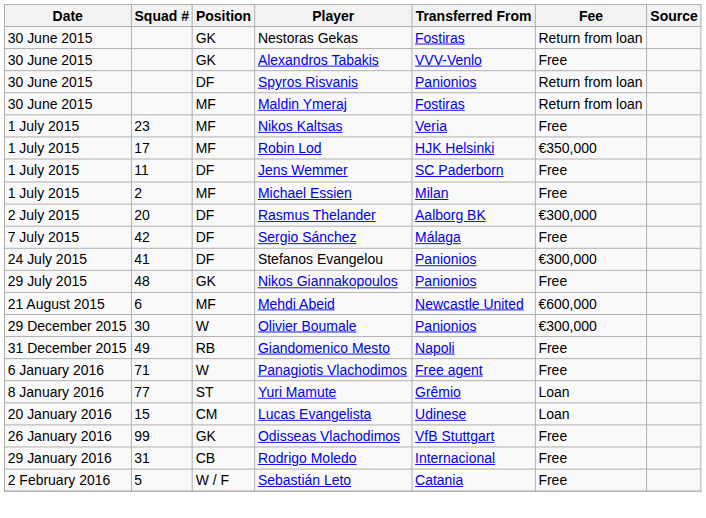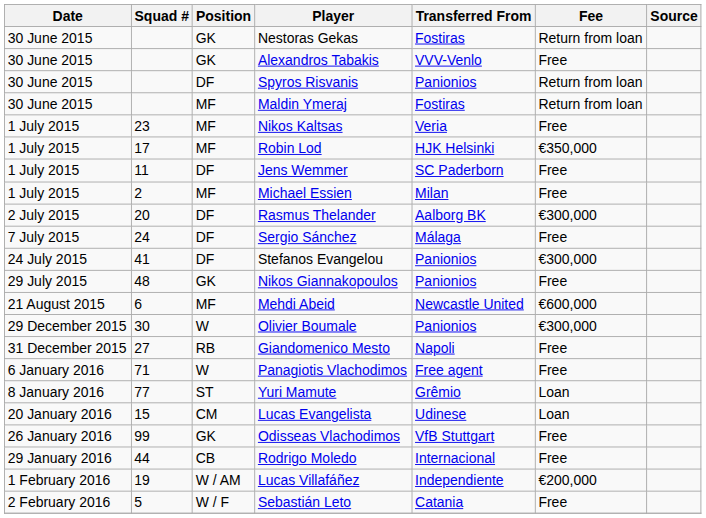 <table class="wikitable sortable" style="width:60%; text-align:center; font-size:95%; text-align:left;">
 <tr>
 <th><strong>Date</strong></th>
 <th><strong>Squad #</strong></th>
 <th><strong>Position</strong></th>
 <th><strong>Player</strong></th>
 <th><strong>Transferred From</strong></th>
 <th><strong>Fee</strong></th>
 <th><strong>Source</strong></th>
 </tr>
 <tr>
 <td>30 June 2015</td>
 <td></td>
 <td>GK</td>
 <td> Nestoras Gekas</td>
 <td> <a href='#'>Fostiras</a></td>
 <td>Return from loan</td>
 <td></td>
 </tr>
 <tr>
 <td>30 June 2015</td>
 <td></td>
 <td>GK</td>
 <td> <a href='#'>Alexandros Tabakis</a></td>
 <td> <a href='#'>VVV-Venlo</a></td>
 <td>Free</td>
 <td></td>
 </tr>
 <tr>
 <td>30 June 2015</td>
 <td></td>
 <td>DF</td>
 <td> <a href='#'>Spyros Risvanis</a></td>
 <td> <a href='#'>Panionios</a></td>
 <td>Return from loan</td>
 <td></td>
 </tr>
 <tr>
 <td>30 June 2015</td>
 <td></td>
 <td>MF</td>
 <td> <a href='#'>Maldin Ymeraj</a></td>
 <td> <a href='#'>Fostiras</a></td>
 <td>Return from loan</td>
 <td></td>
 </tr>
 <tr>
 <td>1 July 2015</td>
 <td>23</td>
 <td>MF</td>
 <td> <a href='#'>Nikos Kaltsas</a></td>
 <td> <a href='#'>Veria</a></td>
 <td>Free</td>
 <td></td>
 </tr>
 <tr>
 <td>1 July 2015</td>
 <td>17</td>
 <td>MF</td>
 <td> <a href='#'>Robin Lod</a></td>
 <td> <a href='#'>HJK Helsinki</a></td>
 <td>€350,000</td>
 <td></td>
 </tr>
 <tr>
 <td>1 July 2015</td>
 <td>11</td>
 <td>DF</td>
 <td> <a href='#'>Jens Wemmer</a></td>
 <td> <a href='#'>SC Paderborn</a></td>
 <td>Free</td>
 <td></td>
 </tr>
 <tr>
 <td>1 July 2015</td>
 <td>2</td>
 <td>MF</td>
 <td> <a href='#'>Michael Essien</a></td>
 <td> <a href='#'>Milan</a></td>
 <td>Free</td>
 <td></td>
 </tr>
 <tr>
 <td>2 July 2015</td>
 <td>20</td>
 <td>DF</td>
 <td> <a href='#'>Rasmus Thelander</a></td>
 <td> <a href='#'>Aalborg BK</a></td>
 <td>€300,000</td>
 <td></td>
 </tr>
 <tr>
 <td>7 July 2015</td>
-<td>42</td>
+<td>24</td>
 <td>DF</td>
 <td> <a href='#'>Sergio Sánchez</a></td>
 <td> <a href='#'>Málaga</a></td>
 <td>Free</td>
 <td></td>
 </tr>
 <tr>
 <td>24 July 2015</td>
 <td>41</td>
 <td>DF</td>
 <td> Stefanos Evangelou</td>
 <td> <a href='#'>Panionios</a></td>
 <td>€300,000</td>
 <td></td>
 </tr>
 <tr>
 <td>29 July 2015</td>
 <td>48</td>
 <td>GK</td>
 <td> <a href='#'>Nikos Giannakopoulos</a></td>
 <td> <a href='#'>Panionios</a></td>
 <td>Free</td>
 <td></td>
 </tr>
 <tr>
 <td>21 August 2015</td>
 <td>6</td>
 <td>MF</td>
 <td> <a href='#'>Mehdi Abeid</a></td>
 <td> <a href='#'>Newcastle United</a></td>
 <td>€600,000</td>
 <td></td>
 </tr>
 <tr>
 <td>29 December 2015</td>
 <td>30</td>
 <td>W</td>
 <td> <a href='#'>Olivier Boumale</a></td>
 <td> <a href='#'>Panionios</a></td>
 <td>€300,000</td>
 <td></td>
 </tr>
 <tr>
 <td>31 December 2015</td>
-<td>49</td>
+<td>27</td>
 <td>RB</td>
 <td> <a href='#'>Giandomenico Mesto</a></td>
 <td> <a href='#'>Napoli</a></td>
 <td>Free</td>
 <td></td>
 </tr>
 <tr>
 <td>6 January 2016</td>
 <td>71</td>
 <td>W</td>
 <td> <a href='#'>Panagiotis Vlachodimos</a></td>
 <td><a href='#'>Free agent</a></td>
 <td>Free</td>
 <td></td>
 </tr>
 <tr>
 <td>8 January 2016</td>
 <td>77</td>
 <td>ST</td>
 <td> <a href='#'>Yuri Mamute</a></td>
 <td> <a href='#'>Grêmio</a></td>
 <td>Loan</td>
 <td></td>
 </tr>
 <tr>
 <td>20 January 2016</td>
 <td>15</td>
 <td>CM</td>
 <td> <a href='#'>Lucas Evangelista</a></td>
 <td> <a href='#'>Udinese</a></td>
 <td>Loan</td>
 <td></td>
 </tr>
 <tr>
 <td>26 January 2016</td>
 <td>99</td>
 <td>GK</td>
 <td>  <a href='#'>Odisseas Vlachodimos</a></td>
 <td> <a href='#'>VfB Stuttgart</a></td>
 <td>Free</td>
 <td></td>
 </tr>
 <tr>
 <td>29 January 2016</td>
-<td>31</td>
+<td>44</td>
 <td>CB</td>
 <td> <a href='#'>Rodrigo Moledo</a></td>
 <td> <a href='#'>Internacional</a></td>
 <td>Free</td>
+<td></td>
+</tr>
+<tr>
+<td>1 February 2016</td>
+<td>19</td>
+<td>W / AM</td>
+<td> <a href='#'>Lucas Villafáñez</a></td>
+<td> <a href='#'>Independiente</a></td>
+<td>€200,000</td>
 <td></td>
 </tr>
 <tr>
 <td>2 February 2016</td>
 <td>5</td>
 <td>W / F</td>
 <td> <a href='#'>Sebastián Leto</a></td>
 <td> <a href='#'>Catania</a></td>
 <td>Free</td>
 <td></td>
 </tr>
 <tr>
 </tr>
 </table>
